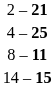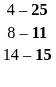 <table style="text-align:center">
 <tr>
 <th width=200></th>
 <th width=100></th>
 <th width=200></th>
-</tr>
-<tr>
-<td align=right></td>
-<td>2 – <strong>21</strong></td>
-<td align=left><strong></strong></td>
 </tr>
 <tr>
 <td align=right></td>
 <td>4 – <strong>25</strong></td>
 <td align=left><strong></strong></td>
 </tr>
 <tr>
 <td align=right></td>
 <td>8 – <strong>11</strong></td>
 <td align=left><strong></strong></td>
 </tr>
 <tr>
 <td align=right></td>
 <td>14 – <strong>15</strong></td>
 <td align=left><strong></strong></td>
 </tr>
 </table>
